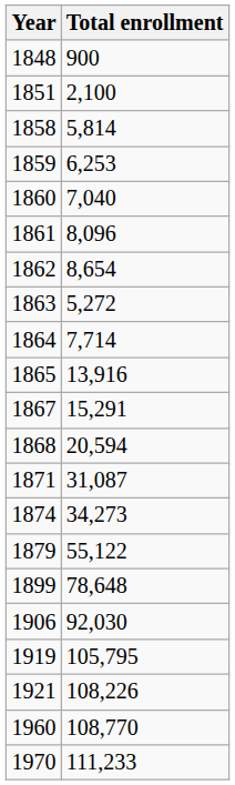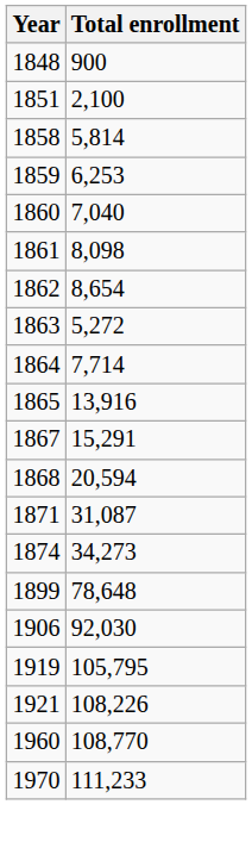 <table class="wikitable sortable collapsible collapsed" style="margin: 1em auto 1em auto;">
 <tr>
 <th>Year</th>
 <th>Total enrollment</th>
 </tr>
 <tr>
 <td>1848</td>
 <td>900</td>
 </tr>
 <tr>
 <td>1851</td>
 <td>2,100</td>
 </tr>
 <tr>
 <td>1858</td>
 <td>5,814</td>
 </tr>
 <tr>
 <td>1859</td>
 <td>6,253</td>
 </tr>
 <tr>
 <td>1860</td>
 <td>7,040</td>
 </tr>
 <tr>
 <td>1861</td>
-<td>8,096</td>
+<td>8,098</td>
 </tr>
 <tr>
 <td>1862</td>
 <td>8,654</td>
 </tr>
 <tr>
 <td>1863</td>
 <td>5,272</td>
 </tr>
 <tr>
 <td>1864</td>
 <td>7,714</td>
 </tr>
 <tr>
 <td>1865</td>
 <td>13,916</td>
 </tr>
 <tr>
 <td>1867</td>
 <td>15,291</td>
 </tr>
 <tr>
 <td>1868</td>
 <td>20,594</td>
 </tr>
 <tr>
 <td>1871</td>
 <td>31,087</td>
 </tr>
 <tr>
 <td>1874</td>
 <td>34,273</td>
 </tr>
 <tr>
-<td>1879</td>
-<td>55,122</td>
-</tr>
-<tr>
 <td>1899</td>
 <td>78,648</td>
 </tr>
 <tr>
 <td>1906</td>
 <td>92,030</td>
 </tr>
 <tr>
 <td>1919</td>
 <td>105,795</td>
 </tr>
 <tr>
 <td>1921</td>
 <td>108,226</td>
 </tr>
 <tr>
 <td>1960</td>
 <td>108,770</td>
 </tr>
 <tr>
 <td>1970</td>
 <td>111,233</td>
 </tr>
 </table>
